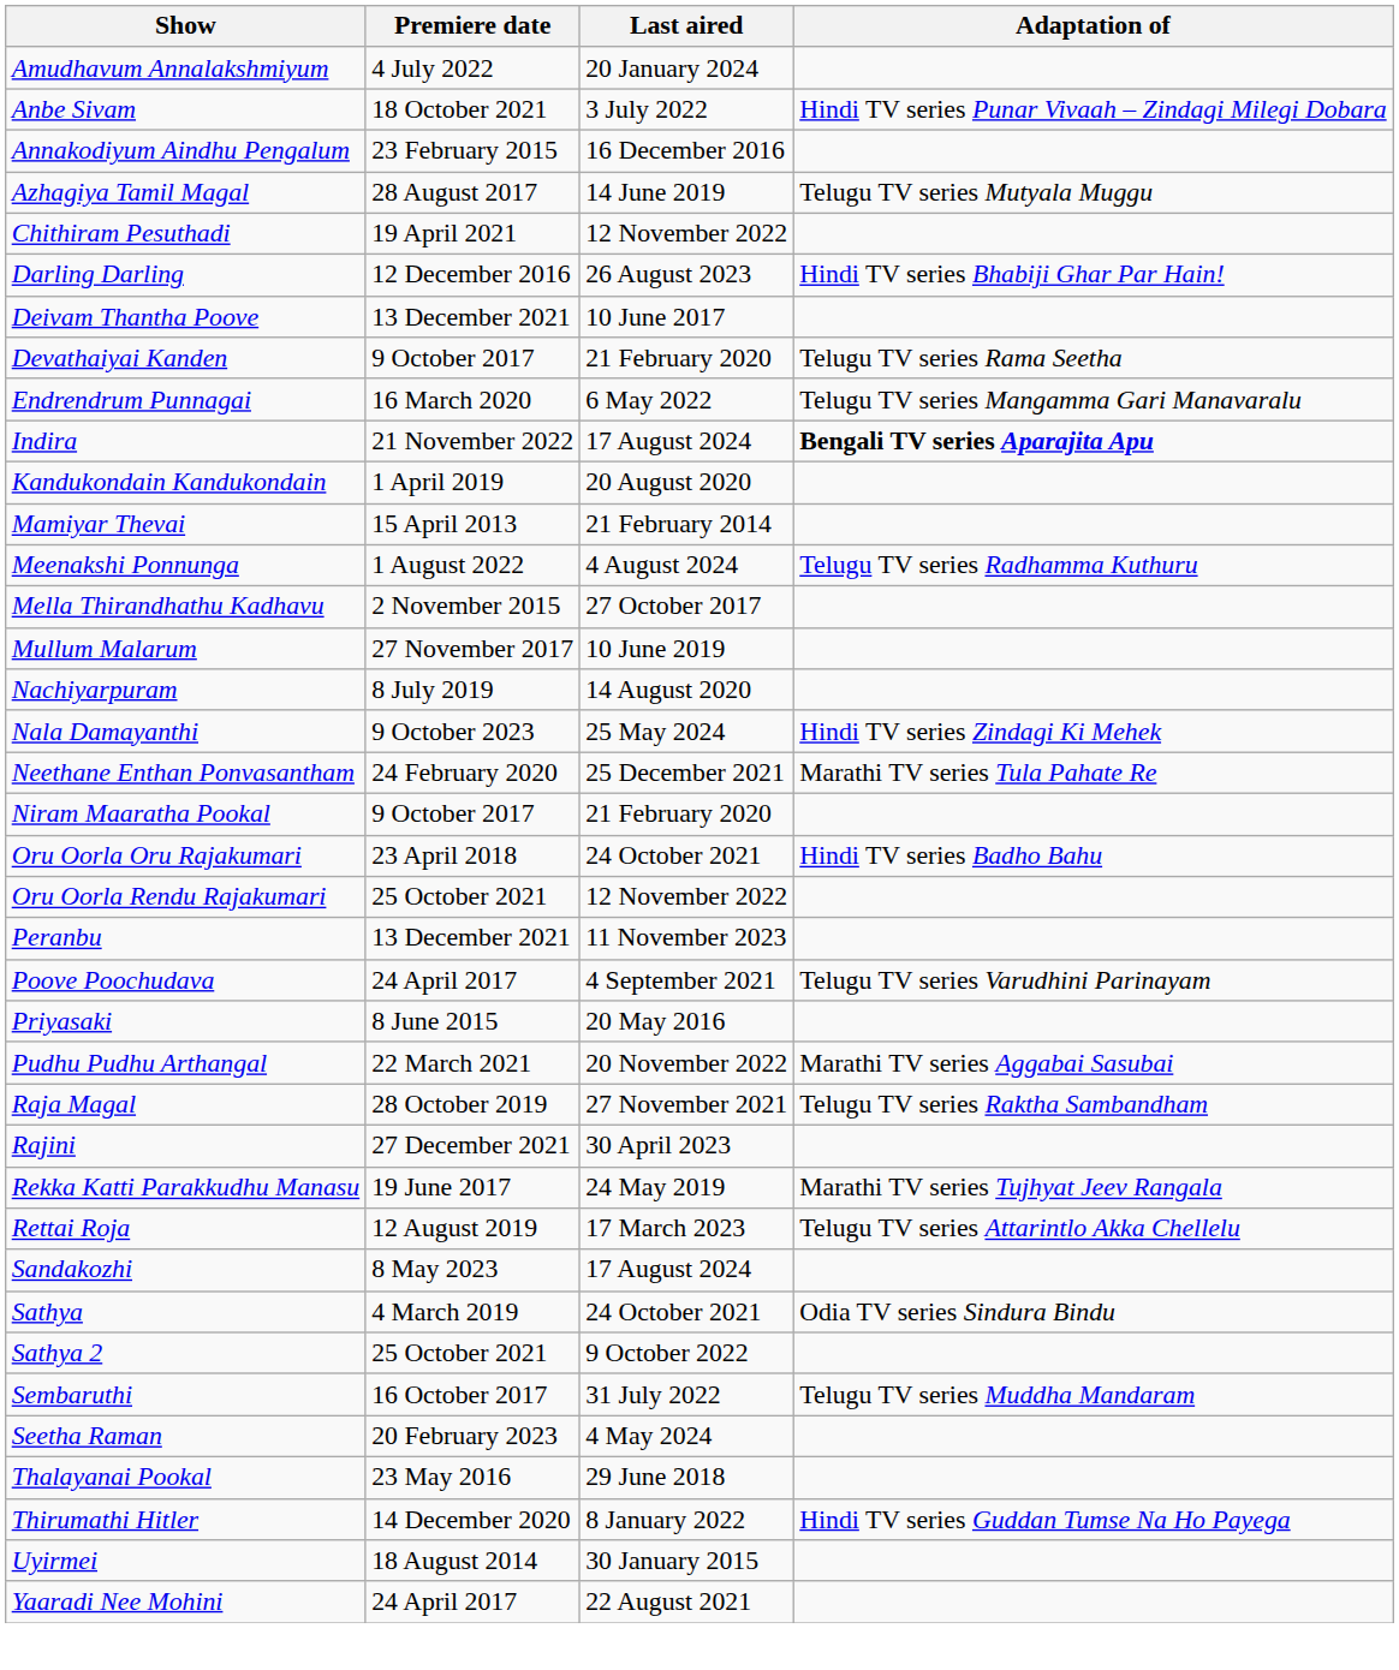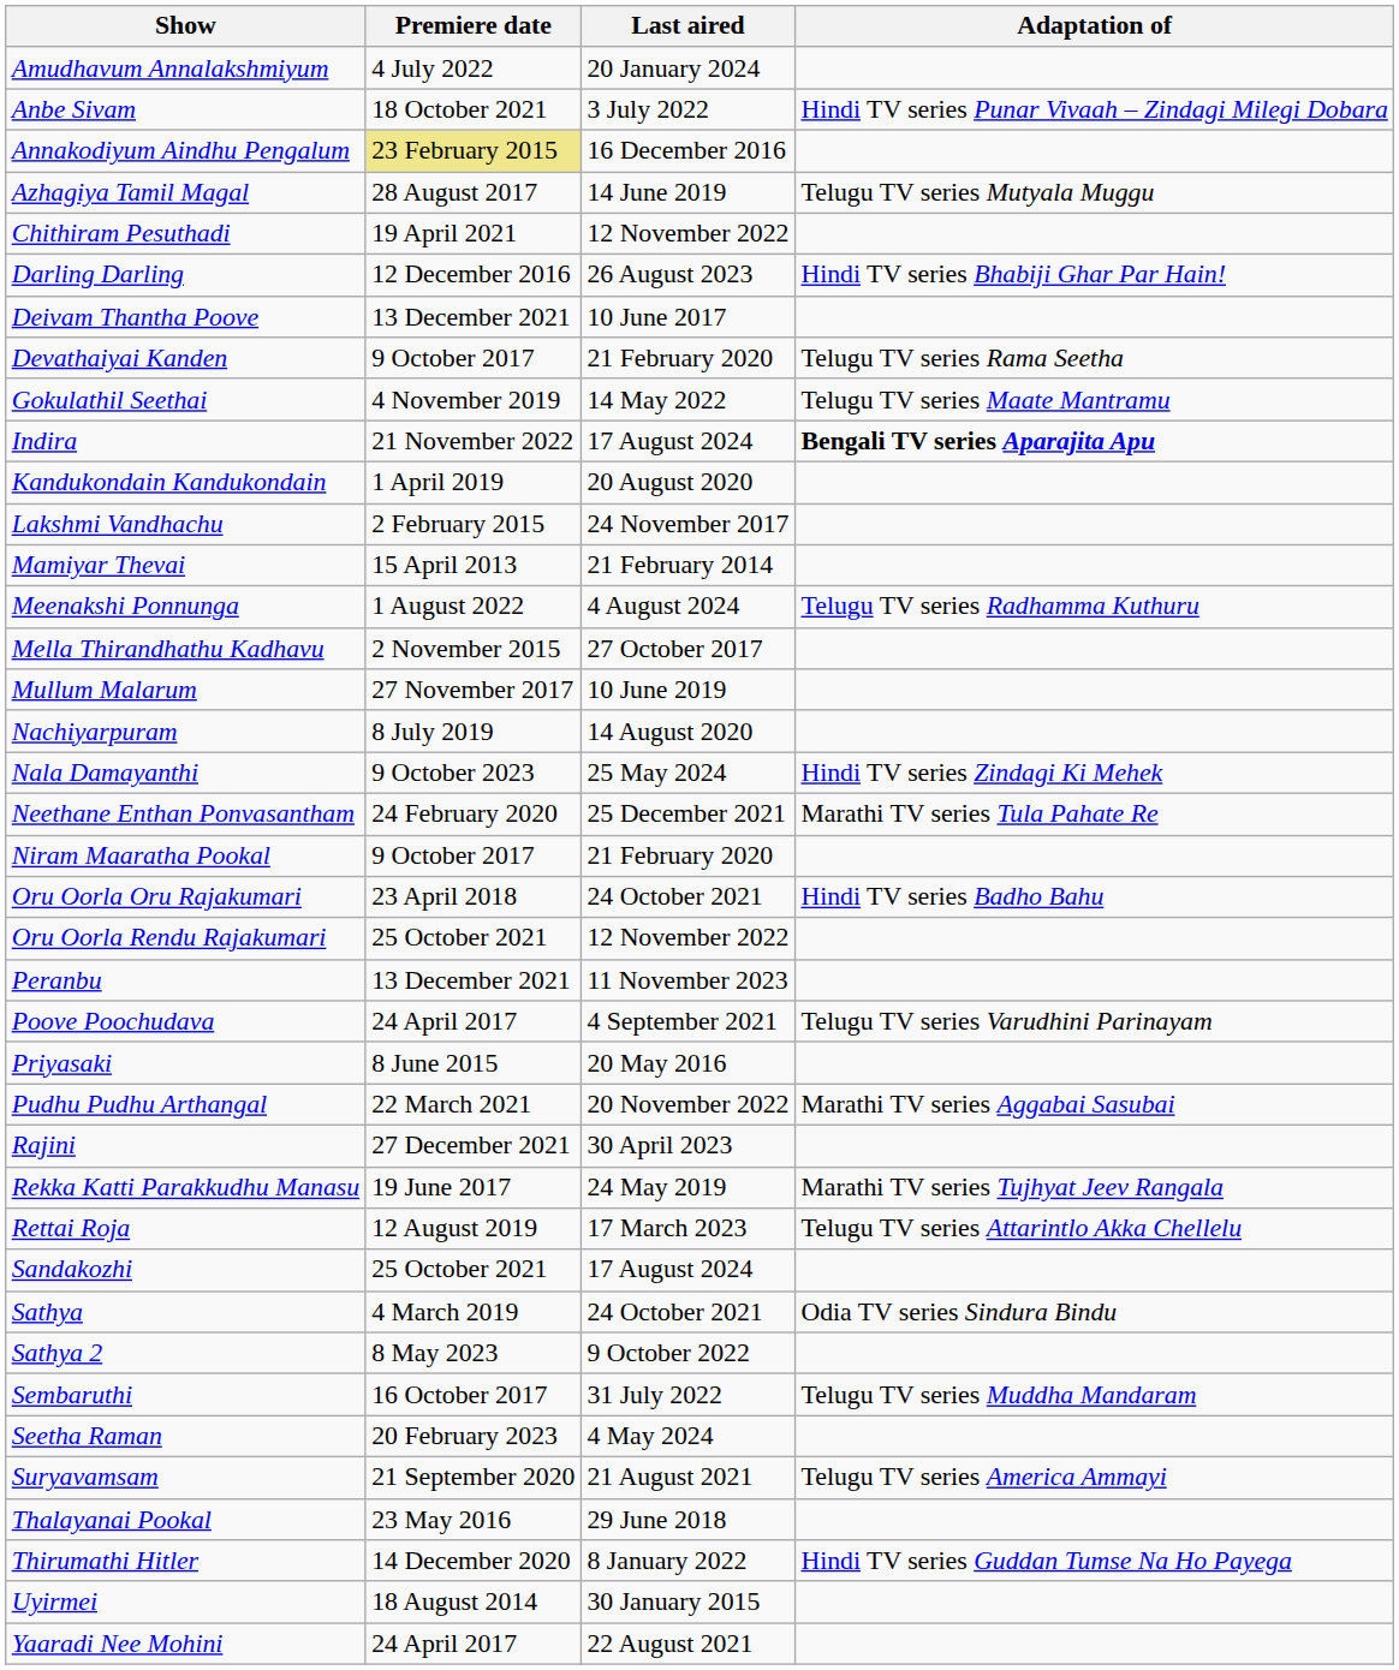 <table class="wikitable sortable">
 <tr>
 <th>Show</th>
 <th>Premiere date</th>
 <th>Last aired</th>
 <th>Adaptation of</th>
 </tr>
 <tr>
 <td><em><a href='#'>Amudhavum Annalakshmiyum</a></em></td>
 <td>4 July 2022</td>
 <td>20 January 2024</td>
 <td></td>
 </tr>
 <tr>
 <td><em><a href='#'>Anbe Sivam</a></em></td>
 <td>18 October 2021</td>
 <td>3 July 2022</td>
 <td><a href='#'>Hindi</a> TV series <em><a href='#'>Punar Vivaah – Zindagi Milegi Dobara</a></em></td>
 </tr>
 <tr>
 <td><em><a href='#'>Annakodiyum Aindhu Pengalum</a></em></td>
-<td>23 February 2015</td>
+<td style="background: khaki;">23 February 2015</td>
 <td>16 December 2016</td>
 <td></td>
 </tr>
 <tr>
 <td><em><a href='#'>Azhagiya Tamil Magal</a></em></td>
 <td>28 August 2017</td>
 <td>14 June 2019</td>
 <td>Telugu TV series <em>Mutyala Muggu</em></td>
 </tr>
 <tr>
 <td><em><a href='#'>Chithiram Pesuthadi</a></em></td>
 <td>19 April 2021</td>
 <td>12 November 2022</td>
 <td></td>
 </tr>
 <tr>
 <td><em><a href='#'>Darling Darling</a></em></td>
 <td>12 December 2016</td>
 <td>26 August 2023</td>
 <td><a href='#'>Hindi</a> TV series <em><a href='#'>Bhabiji Ghar Par Hain!</a></em></td>
 </tr>
 <tr>
 <td><em><a href='#'>Deivam Thantha Poove</a></em></td>
 <td>13 December 2021</td>
 <td>10 June 2017</td>
 <td></td>
 </tr>
 <tr>
 <td><em><a href='#'>Devathaiyai Kanden</a></em></td>
 <td>9 October 2017</td>
 <td>21 February 2020</td>
 <td>Telugu TV series <em>Rama Seetha</em></td>
 </tr>
 <tr>
-<td><em><a href='#'>Endrendrum Punnagai</a></em></td>
-<td>16 March 2020</td>
-<td>6 May 2022</td>
-<td>Telugu TV series <em>Mangamma Gari Manavaralu</em></td>
+<td><em><a href='#'>Gokulathil Seethai</a></em></td>
+<td>4 November 2019</td>
+<td>14 May 2022</td>
+<td>Telugu TV series <em><a href='#'>Maate Mantramu</a></em></td>
 </tr>
 <tr>
 <td><em><a href='#'>Indira</a></em></td>
 <td>21 November 2022</td>
 <td>17 August 2024</td>
 <td><strong>Bengali TV series <em><a href='#'>Aparajita Apu</a></em></strong></td>
 </tr>
 <tr>
 <td><em><a href='#'>Kandukondain Kandukondain</a></em></td>
 <td>1 April 2019</td>
 <td>20 August 2020</td>
+<td></td>
+</tr>
+<tr>
+<td><em><a href='#'>Lakshmi Vandhachu</a></em></td>
+<td>2 February 2015</td>
+<td>24 November 2017</td>
 <td></td>
 </tr>
 <tr>
 <td><em><a href='#'>Mamiyar Thevai</a></em></td>
 <td>15 April 2013</td>
 <td>21 February 2014</td>
 <td></td>
 </tr>
 <tr>
 <td><em><a href='#'>Meenakshi Ponnunga</a></em></td>
 <td>1 August 2022</td>
 <td>4 August 2024</td>
 <td><a href='#'>Telugu</a> TV series <em><a href='#'>Radhamma Kuthuru</a></em></td>
 </tr>
 <tr>
 <td><em><a href='#'>Mella Thirandhathu Kadhavu</a></em></td>
 <td>2 November 2015</td>
 <td>27 October 2017</td>
 <td></td>
 </tr>
 <tr>
 <td><em><a href='#'>Mullum Malarum</a></em></td>
 <td>27 November 2017</td>
 <td>10 June 2019</td>
 <td></td>
 </tr>
 <tr>
 <td><em><a href='#'>Nachiyarpuram</a></em></td>
 <td>8 July 2019</td>
 <td>14 August 2020</td>
 <td></td>
 </tr>
 <tr>
 <td><em><a href='#'>Nala Damayanthi</a></em></td>
 <td>9 October 2023</td>
 <td>25 May 2024</td>
 <td><a href='#'>Hindi</a> TV series <em><a href='#'>Zindagi Ki Mehek</a></em></td>
 </tr>
 <tr>
 <td><em><a href='#'>Neethane Enthan Ponvasantham</a></em></td>
 <td>24 February 2020</td>
 <td>25 December 2021</td>
 <td>Marathi TV series <em><a href='#'>Tula Pahate Re</a></em></td>
 </tr>
 <tr>
 <td><em><a href='#'>Niram Maaratha Pookal</a></em></td>
 <td>9 October 2017</td>
 <td>21 February 2020</td>
 <td></td>
 </tr>
 <tr>
 <td><em><a href='#'>Oru Oorla Oru Rajakumari</a></em></td>
 <td>23 April 2018</td>
 <td>24 October 2021</td>
 <td><a href='#'>Hindi</a> TV series <em><a href='#'>Badho Bahu</a></em></td>
 </tr>
 <tr>
 <td><em><a href='#'>Oru Oorla Rendu Rajakumari</a></em></td>
 <td>25 October 2021</td>
 <td>12 November 2022</td>
 <td></td>
 </tr>
 <tr>
 <td><em><a href='#'>Peranbu</a></em></td>
 <td>13 December 2021</td>
 <td>11 November 2023</td>
 <td></td>
 </tr>
 <tr>
 <td><em><a href='#'>Poove Poochudava</a></em></td>
 <td>24 April 2017</td>
 <td>4 September 2021</td>
 <td>Telugu TV series <em>Varudhini Parinayam</em></td>
 </tr>
 <tr>
 <td><em><a href='#'>Priyasaki</a></em></td>
 <td>8 June 2015</td>
 <td>20 May 2016</td>
 <td></td>
 </tr>
 <tr>
 <td><em><a href='#'>Pudhu Pudhu Arthangal</a></em></td>
 <td>22 March 2021</td>
 <td>20 November 2022</td>
 <td>Marathi TV series <em><a href='#'>Aggabai Sasubai</a></em></td>
 </tr>
 <tr>
-<td><em><a href='#'>Raja Magal</a></em></td>
-<td>28 October 2019</td>
-<td>27 November 2021</td>
-<td>Telugu TV series <em><a href='#'>Raktha Sambandham</a></em></td>
-</tr>
-<tr>
 <td><em><a href='#'>Rajini</a></em></td>
 <td>27 December 2021</td>
 <td>30 April 2023</td>
 <td></td>
 </tr>
 <tr>
 <td><em><a href='#'>Rekka Katti Parakkudhu Manasu</a></em></td>
 <td>19 June 2017</td>
 <td>24 May 2019</td>
 <td>Marathi TV series <em><a href='#'>Tujhyat Jeev Rangala</a></em></td>
 </tr>
 <tr>
 <td><em><a href='#'>Rettai Roja</a></em></td>
 <td>12 August 2019</td>
 <td>17 March 2023</td>
 <td>Telugu TV series <em><a href='#'>Attarintlo Akka Chellelu</a></em></td>
 </tr>
 <tr>
 <td><a href='#'><em>Sandakozhi</em></a></td>
-<td>8 May 2023</td>
+<td>25 October 2021</td>
 <td>17 August 2024</td>
 <td></td>
 </tr>
 <tr>
 <td><em><a href='#'>Sathya</a></em></td>
 <td>4 March 2019</td>
 <td>24 October 2021</td>
 <td>Odia TV series <em>Sindura Bindu</em></td>
 </tr>
 <tr>
 <td><em><a href='#'>Sathya 2</a></em></td>
-<td>25 October 2021</td>
+<td>8 May 2023</td>
 <td>9 October 2022</td>
 <td></td>
 </tr>
 <tr>
 <td><em><a href='#'>Sembaruthi</a></em></td>
 <td>16 October 2017</td>
 <td>31 July 2022</td>
 <td>Telugu TV series <em><a href='#'>Muddha Mandaram</a></em></td>
 </tr>
 <tr>
 <td><em><a href='#'>Seetha Raman</a></em></td>
 <td>20 February 2023</td>
 <td>4 May 2024</td>
 <td></td>
+</tr>
+<tr>
+<td><em><a href='#'>Suryavamsam</a></em></td>
+<td>21 September 2020</td>
+<td>21 August 2021</td>
+<td>Telugu TV series <em><a href='#'>America Ammayi</a></em></td>
 </tr>
 <tr>
 <td><em><a href='#'>Thalayanai Pookal</a></em></td>
 <td>23 May 2016</td>
 <td>29 June 2018</td>
 <td></td>
 </tr>
 <tr>
 <td><em><a href='#'>Thirumathi Hitler</a></em></td>
 <td>14 December 2020</td>
 <td>8 January 2022</td>
 <td><a href='#'>Hindi</a> TV series <em><a href='#'>Guddan Tumse Na Ho Payega</a></em></td>
 </tr>
 <tr>
 <td><em><a href='#'>Uyirmei</a></em></td>
 <td>18 August 2014</td>
 <td>30 January 2015</td>
 <td></td>
 </tr>
 <tr>
 <td><em><a href='#'>Yaaradi Nee Mohini</a></em></td>
 <td>24 April 2017</td>
 <td>22 August 2021</td>
 <td></td>
 </tr>
 </table>
